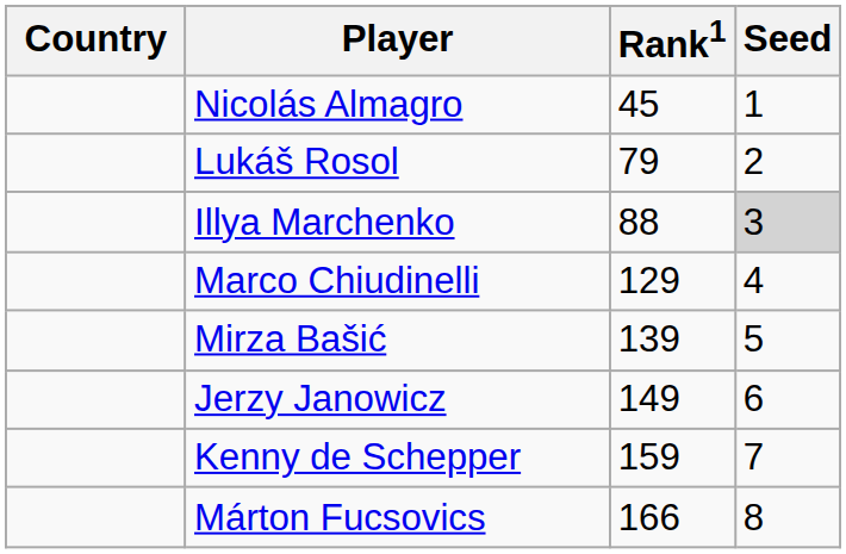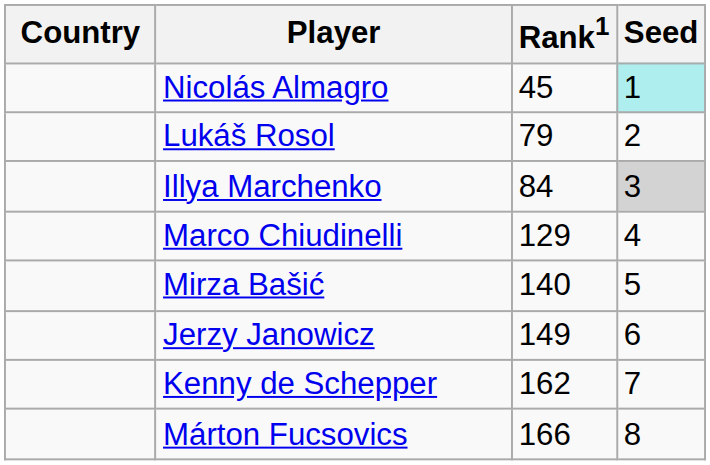 <table class="sortable wikitable">
 <tr>
 <th width="70">Country</th>
 <th width="175">Player</th>
 <th>Rank<sup>1</sup></th>
 <th>Seed</th>
 </tr>
 <tr>
 <td></td>
 <td><a href='#'>Nicolás Almagro</a></td>
 <td>45</td>
-<td>1</td>
+<td style="background: paleturquoise;">1</td>
 </tr>
 <tr>
 <td></td>
 <td><a href='#'>Lukáš Rosol</a></td>
 <td>79</td>
 <td>2</td>
 </tr>
 <tr>
 <td></td>
 <td><a href='#'>Illya Marchenko</a></td>
-<td>88</td>
+<td>84</td>
 <td style="background: lightgrey;">3</td>
 </tr>
 <tr>
 <td></td>
 <td><a href='#'>Marco Chiudinelli</a></td>
 <td>129</td>
 <td>4</td>
 </tr>
 <tr>
 <td></td>
 <td><a href='#'>Mirza Bašić</a></td>
-<td>139</td>
+<td>140</td>
 <td>5</td>
 </tr>
 <tr>
 <td></td>
 <td><a href='#'>Jerzy Janowicz</a></td>
 <td>149</td>
 <td>6</td>
 </tr>
 <tr>
 <td></td>
 <td><a href='#'>Kenny de Schepper</a></td>
-<td>159</td>
+<td>162</td>
 <td>7</td>
 </tr>
 <tr>
 <td></td>
 <td><a href='#'>Márton Fucsovics</a></td>
 <td>166</td>
 <td>8</td>
 </tr>
 </table>
